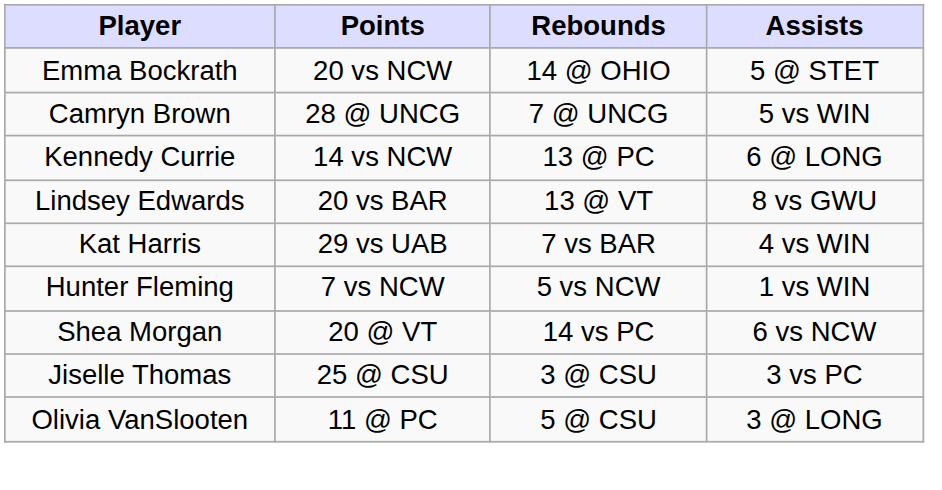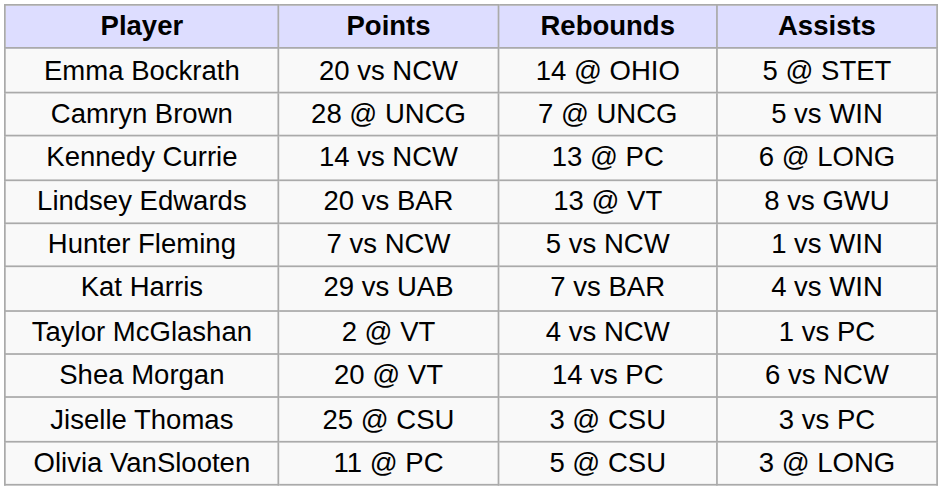 <table class="wikitable sortable">
 <tr>
 <th style="background:#ddf; width:25%;">Player</th>
 <th style="background:#ddf; width:20%;">Points</th>
 <th style="background:#ddf; width:20%;">Rebounds</th>
 <th style="background:#ddf; width:20%;">Assists</th>
 </tr>
 <tr style="text-align:center;">
 <td sortname>Emma Bockrath</td>
 <td>20 vs NCW</td>
 <td>14 @ OHIO</td>
 <td>5 @ STET</td>
 </tr>
 <tr style="text-align:center;">
 <td sortname>Camryn Brown</td>
 <td>28 @ UNCG</td>
 <td>7 @ UNCG</td>
 <td>5 vs WIN</td>
 </tr>
 <tr style="text-align:center;">
 <td sortname>Kennedy Currie</td>
 <td>14 vs NCW</td>
 <td>13 @ PC</td>
 <td>6 @ LONG</td>
 </tr>
 <tr style="text-align:center;">
 <td sortname>Lindsey Edwards</td>
 <td>20 vs BAR</td>
 <td>13 @ VT</td>
 <td>8 vs GWU</td>
 </tr>
 <tr style="text-align:center;">
+<td sortname>Hunter Fleming</td>
+<td>7 vs NCW</td>
+<td>5 vs NCW</td>
+<td>1 vs WIN</td>
+</tr>
+<tr style="text-align:center;">
 <td sortname>Kat Harris</td>
 <td>29 vs UAB</td>
 <td>7 vs BAR</td>
 <td>4 vs WIN</td>
 </tr>
 <tr style="text-align:center;">
-<td sortname>Hunter Fleming</td>
-<td>7 vs NCW</td>
-<td>5 vs NCW</td>
-<td>1 vs WIN</td>
+<td sortname>Taylor McGlashan</td>
+<td>2 @ VT</td>
+<td>4 vs NCW</td>
+<td>1 vs PC</td>
 </tr>
 <tr style="text-align:center;">
 <td sortname>Shea Morgan</td>
 <td>20 @ VT</td>
 <td>14 vs PC</td>
 <td>6 vs NCW</td>
 </tr>
 <tr style="text-align:center;">
 <td sortname>Jiselle Thomas</td>
 <td>25 @ CSU</td>
 <td>3 @ CSU</td>
 <td>3 vs PC</td>
 </tr>
 <tr style="text-align:center;">
 <td sortname>Olivia VanSlooten</td>
 <td>11 @ PC</td>
 <td>5 @ CSU</td>
 <td>3 @ LONG</td>
 </tr>
 </table>
